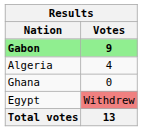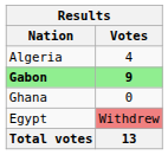 <table class="wikitable" style="margin:1em auto; float:center; text-align:center">
 <tr>
 <th colspan="2">Results</th>
 </tr>
 <tr>
 <th>Nation</th>
 <th>Votes</th>
 </tr>
+<tr>
+<td align=left> Algeria</td>
+<td>4</td>
+</tr>
 <tr style="background:#90ee90">
 <td align=left> <strong>Gabon</strong></td>
 <td><strong>9</strong></td>
-</tr>
-<tr>
-<td align=left> Algeria</td>
-<td>4</td>
 </tr>
 <tr>
 <td align=left> Ghana</td>
 <td>0</td>
 </tr>
 <tr>
 <td align=left> Egypt</td>
 <td style="background:#f08080">Withdrew</td>
 </tr>
 <tr>
 <th align=left>Total votes</th>
 <th>13</th>
 </tr>
 </table>
